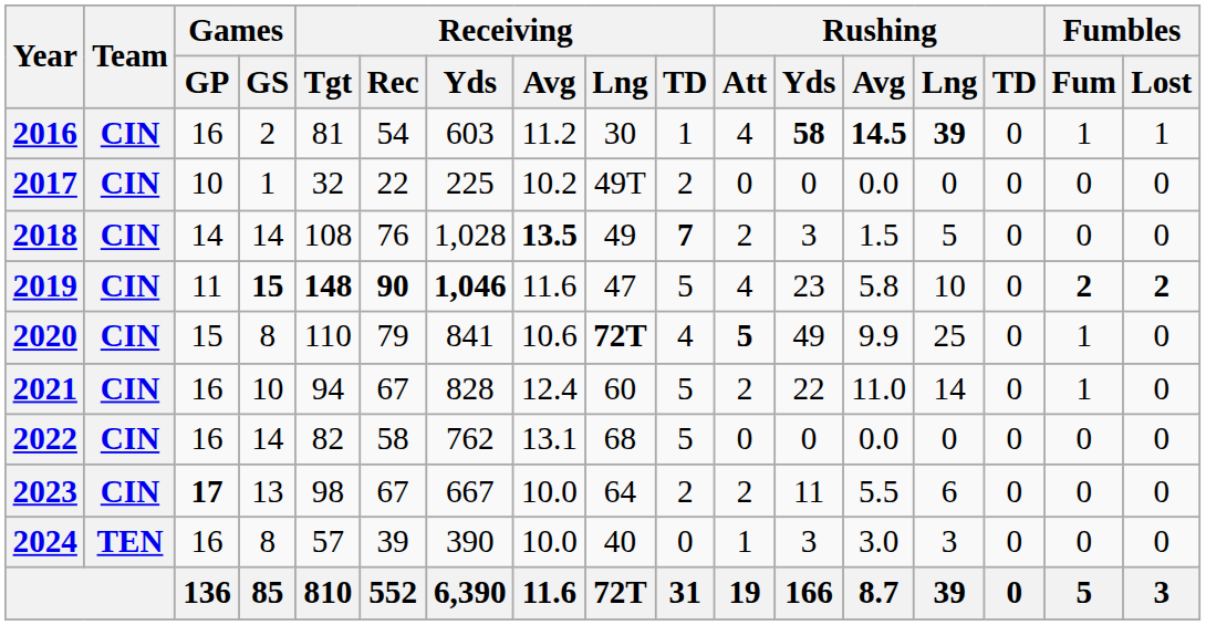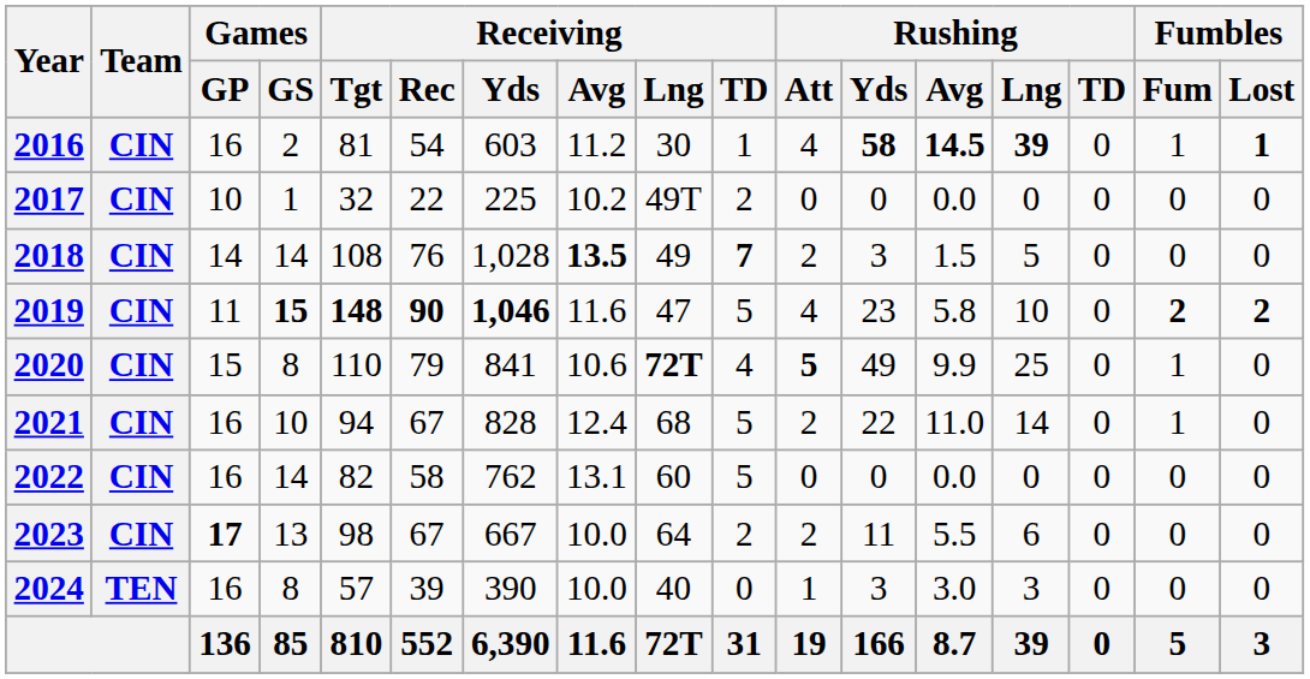 <table class=wikitable style="text-align:center;">
 <tr>
 <th rowspan="2">Year</th>
 <th rowspan="2">Team</th>
 <th colspan="2">Games</th>
 <th colspan="6">Receiving</th>
 <th colspan="5">Rushing</th>
 <th colspan="2">Fumbles</th>
 </tr>
 <tr>
 <th>GP</th>
 <th>GS</th>
 <th>Tgt</th>
 <th>Rec</th>
 <th>Yds</th>
 <th>Avg</th>
 <th>Lng</th>
 <th>TD</th>
 <th>Att</th>
 <th>Yds</th>
 <th>Avg</th>
 <th>Lng</th>
 <th>TD</th>
 <th>Fum</th>
 <th>Lost</th>
 </tr>
 <tr>
 <th><a href='#'>2016</a></th>
 <th><a href='#'>CIN</a></th>
 <td>16</td>
 <td>2</td>
 <td>81</td>
 <td>54</td>
 <td>603</td>
 <td>11.2</td>
 <td>30</td>
 <td>1</td>
 <td>4</td>
 <td><strong>58</strong></td>
 <td><strong>14.5</strong></td>
 <td><strong>39</strong></td>
 <td>0</td>
 <td>1</td>
-<td>1</td>
+<td><strong>1</strong></td>
 </tr>
 <tr>
 <th><a href='#'>2017</a></th>
 <th><a href='#'>CIN</a></th>
 <td>10</td>
 <td>1</td>
 <td>32</td>
 <td>22</td>
 <td>225</td>
 <td>10.2</td>
 <td>49T</td>
 <td>2</td>
 <td>0</td>
 <td>0</td>
 <td>0.0</td>
 <td>0</td>
 <td>0</td>
 <td>0</td>
 <td>0</td>
 </tr>
 <tr>
 <th><a href='#'>2018</a></th>
 <th><a href='#'>CIN</a></th>
 <td>14</td>
 <td>14</td>
 <td>108</td>
 <td>76</td>
 <td>1,028</td>
 <td><strong>13.5</strong></td>
 <td>49</td>
 <td><strong>7</strong></td>
 <td>2</td>
 <td>3</td>
 <td>1.5</td>
 <td>5</td>
 <td>0</td>
 <td>0</td>
 <td>0</td>
 </tr>
 <tr>
 <th><a href='#'>2019</a></th>
 <th><a href='#'>CIN</a></th>
 <td>11</td>
 <td><strong>15</strong></td>
 <td><strong>148</strong></td>
 <td><strong>90</strong></td>
 <td><strong>1,046</strong></td>
 <td>11.6</td>
 <td>47</td>
 <td>5</td>
 <td>4</td>
 <td>23</td>
 <td>5.8</td>
 <td>10</td>
 <td>0</td>
 <td><strong>2</strong></td>
 <td><strong>2</strong></td>
 </tr>
 <tr>
 <th><a href='#'>2020</a></th>
 <th><a href='#'>CIN</a></th>
 <td>15</td>
 <td>8</td>
 <td>110</td>
 <td>79</td>
 <td>841</td>
 <td>10.6</td>
 <td><strong>72T</strong></td>
 <td>4</td>
 <td><strong>5</strong></td>
 <td>49</td>
 <td>9.9</td>
 <td>25</td>
 <td>0</td>
 <td>1</td>
 <td>0</td>
 </tr>
 <tr>
 <th><a href='#'>2021</a></th>
 <th><a href='#'>CIN</a></th>
 <td>16</td>
 <td>10</td>
 <td>94</td>
 <td>67</td>
 <td>828</td>
 <td>12.4</td>
-<td>60</td>
+<td>68</td>
 <td>5</td>
 <td>2</td>
 <td>22</td>
 <td>11.0</td>
 <td>14</td>
 <td>0</td>
 <td>1</td>
 <td>0</td>
 </tr>
 <tr>
 <th><a href='#'>2022</a></th>
 <th><a href='#'>CIN</a></th>
 <td>16</td>
 <td>14</td>
 <td>82</td>
 <td>58</td>
 <td>762</td>
 <td>13.1</td>
-<td>68</td>
+<td>60</td>
 <td>5</td>
 <td>0</td>
 <td>0</td>
 <td>0.0</td>
 <td>0</td>
 <td>0</td>
 <td>0</td>
 <td>0</td>
 </tr>
 <tr>
 <th><a href='#'>2023</a></th>
 <th><a href='#'>CIN</a></th>
 <td><strong>17</strong></td>
 <td>13</td>
 <td>98</td>
 <td>67</td>
 <td>667</td>
 <td>10.0</td>
 <td>64</td>
 <td>2</td>
 <td>2</td>
 <td>11</td>
 <td>5.5</td>
 <td>6</td>
 <td>0</td>
 <td>0</td>
 <td>0</td>
 </tr>
 <tr>
 <th><a href='#'>2024</a></th>
 <th><a href='#'>TEN</a></th>
 <td>16</td>
 <td>8</td>
 <td>57</td>
 <td>39</td>
 <td>390</td>
 <td>10.0</td>
 <td>40</td>
 <td>0</td>
 <td>1</td>
 <td>3</td>
 <td>3.0</td>
 <td>3</td>
 <td>0</td>
 <td>0</td>
 <td>0</td>
 </tr>
 <tr>
 <th colspan="2"></th>
 <th>136</th>
 <th>85</th>
 <th>810</th>
 <th>552</th>
 <th>6,390</th>
 <th>11.6</th>
 <th>72T</th>
 <th>31</th>
 <th>19</th>
 <th>166</th>
 <th>8.7</th>
 <th>39</th>
 <th>0</th>
 <th>5</th>
 <th>3</th>
 </tr>
 </table>
